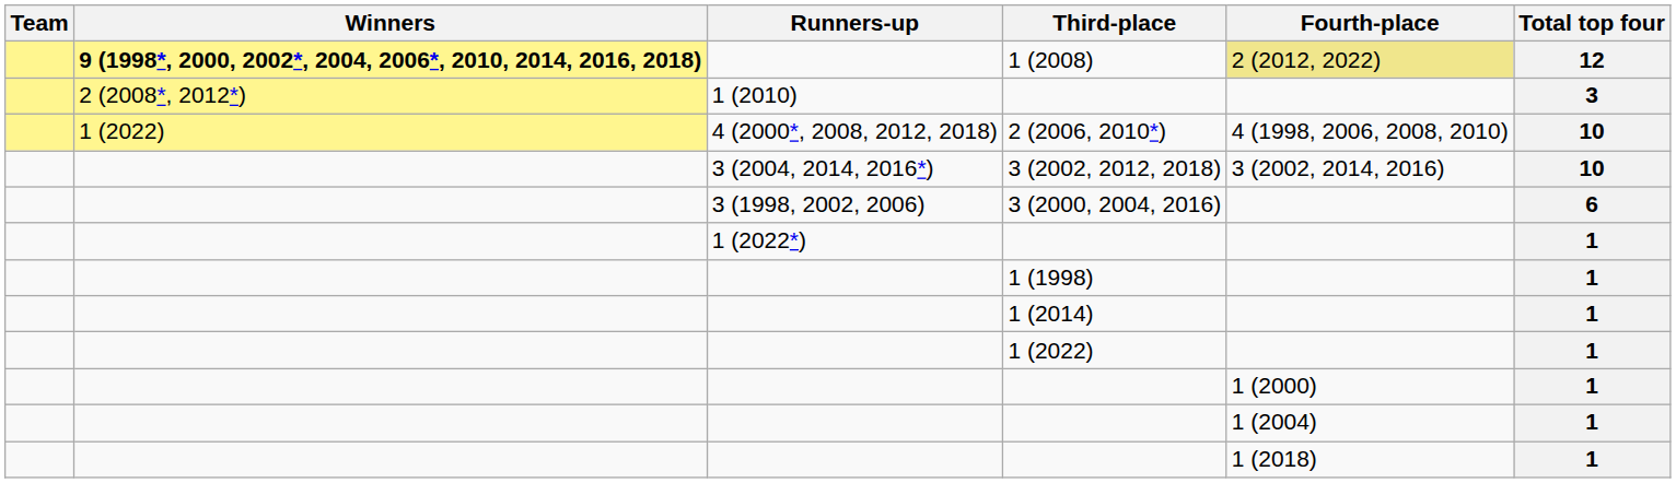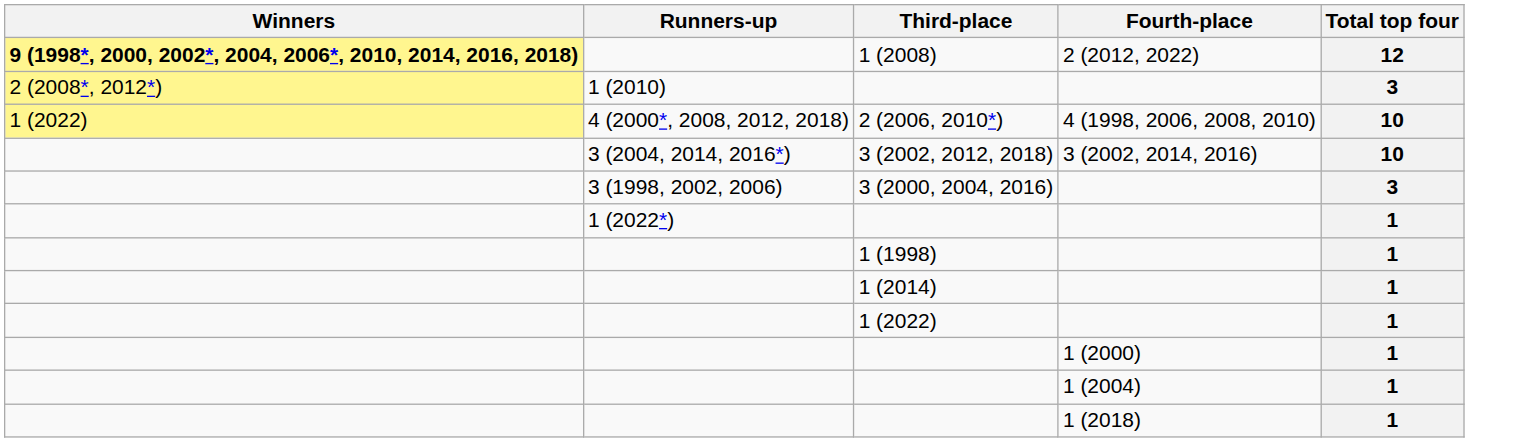 <table class="wikitable sortable">
 <tr>
-<th>Team</th>
 <th>Winners</th>
 <th>Runners-up</th>
 <th>Third-place</th>
 <th>Fourth-place</th>
 <th>Total top four</th>
 </tr>
 <tr>
-<td style="background:#fff68f;"></td>
 <td style="background:#fff68f;"><strong>9 (1998<a href='#'>*</a>, 2000, 2002<a href='#'>*</a>, 2004, 2006<a href='#'>*</a>, 2010, 2014, 2016, 2018)</strong></td>
 <td></td>
 <td>1 (2008)</td>
-<td style="background: khaki;">2 (2012, 2022)</td>
+<td>2 (2012, 2022)</td>
 <th>12</th>
 </tr>
 <tr>
-<td style="background:#fff68f;"></td>
 <td style="background:#fff68f;">2 (2008<a href='#'>*</a>, 2012<a href='#'>*</a>)</td>
 <td>1 (2010)</td>
 <td></td>
 <td></td>
 <th>3</th>
 </tr>
 <tr>
-<td style="background:#fff68f;"></td>
 <td style="background:#fff68f;">1 (2022)</td>
 <td>4 (2000<a href='#'>*</a>, 2008, 2012, 2018)</td>
 <td>2 (2006, 2010<a href='#'>*</a>)</td>
 <td>4 (1998, 2006, 2008, 2010)</td>
 <th>10</th>
 </tr>
 <tr>
 <td></td>
-<td></td>
 <td>3 (2004, 2014, 2016<a href='#'>*</a>)</td>
 <td>3 (2002, 2012, 2018)</td>
 <td>3 (2002, 2014, 2016)</td>
 <th>10</th>
 </tr>
 <tr>
 <td></td>
-<td></td>
 <td>3 (1998, 2002, 2006)</td>
 <td>3 (2000, 2004, 2016)</td>
 <td></td>
-<th>6</th>
+<th>3</th>
 </tr>
 <tr>
-<td></td>
 <td></td>
 <td>1 (2022<a href='#'>*</a>)</td>
 <td></td>
 <td></td>
 <th>1</th>
 </tr>
 <tr>
 <td></td>
 <td></td>
-<td></td>
 <td>1 (1998)</td>
 <td></td>
 <th>1</th>
 </tr>
 <tr>
 <td></td>
 <td></td>
-<td></td>
 <td>1 (2014)</td>
 <td></td>
 <th>1</th>
 </tr>
 <tr>
-<td></td>
 <td></td>
 <td></td>
 <td>1 (2022)</td>
 <td></td>
 <th>1</th>
 </tr>
 <tr>
 <td></td>
 <td></td>
 <td></td>
-<td></td>
 <td>1 (2000)</td>
 <th>1</th>
 </tr>
 <tr>
-<td></td>
 <td></td>
 <td></td>
 <td></td>
 <td>1 (2004)</td>
 <th>1</th>
 </tr>
 <tr>
 <td></td>
 <td></td>
 <td></td>
-<td></td>
 <td>1 (2018)</td>
 <th>1</th>
 </tr>
 </table>
